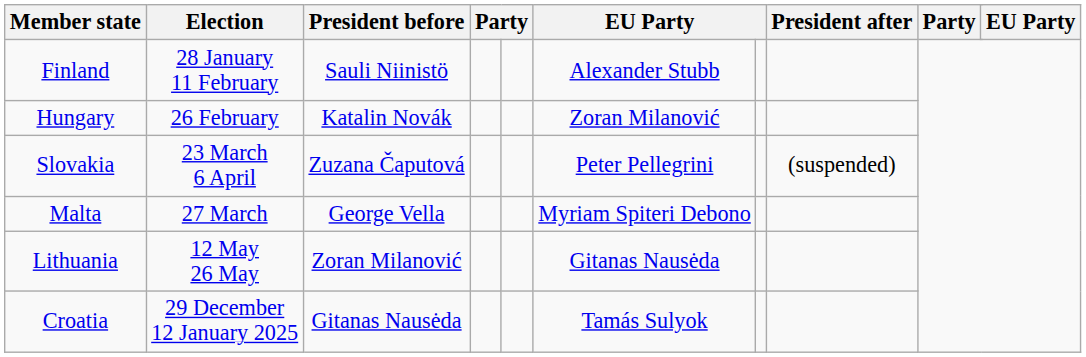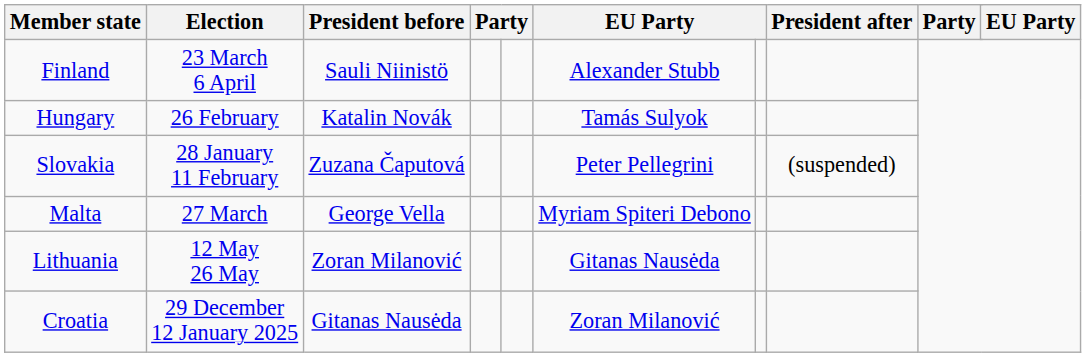 <table class="wikitable" style="text-align:center;">
 <tr>
 <th>Member state</th>
 <th>Election</th>
 <th>President before</th>
 <th colspan="2">Party</th>
 <th colspan="2">EU Party</th>
 <th>President after</th>
 <th colspan="2">Party</th>
 <th colspan="2">EU Party</th>
 </tr>
 <tr>
 <td><a href='#'>Finland</a></td>
-<td><a href='#'>28 January <br> 11 February</a></td>
+<td><a href='#'>23 March<br>6 April</a></td>
 <td><a href='#'>Sauli Niinistö</a></td>
 <td></td>
 <td></td>
 <td><a href='#'>Alexander Stubb</a></td>
 <td></td>
 <td></td>
 </tr>
 <tr>
 <td><a href='#'>Hungary</a></td>
 <td><a href='#'>26 February</a></td>
 <td><a href='#'>Katalin Novák</a></td>
 <td></td>
 <td></td>
-<td><a href='#'>Zoran Milanović</a></td>
+<td><a href='#'>Tamás Sulyok</a></td>
 <td></td>
 <td></td>
 </tr>
 <tr>
 <td><a href='#'>Slovakia</a></td>
-<td><a href='#'>23 March<br>6 April</a></td>
+<td><a href='#'>28 January <br> 11 February</a></td>
 <td><a href='#'>Zuzana Čaputová</a></td>
 <td></td>
 <td></td>
 <td><a href='#'>Peter Pellegrini</a></td>
 <td></td>
 <td> (suspended)</td>
 </tr>
 <tr>
 <td><a href='#'>Malta</a></td>
 <td><a href='#'>27 March</a></td>
 <td><a href='#'>George Vella</a></td>
 <td></td>
 <td></td>
 <td><a href='#'>Myriam Spiteri Debono</a></td>
 <td></td>
 <td></td>
 </tr>
 <tr>
 <td><a href='#'>Lithuania</a></td>
 <td><a href='#'>12 May<br>26 May</a></td>
 <td><a href='#'>Zoran Milanović</a></td>
 <td></td>
 <td></td>
 <td><a href='#'>Gitanas Nausėda</a></td>
 <td></td>
 <td></td>
 </tr>
 <tr>
 <td><a href='#'>Croatia</a></td>
 <td><a href='#'>29 December<br>12 January 2025</a></td>
 <td><a href='#'>Gitanas Nausėda</a></td>
 <td></td>
 <td></td>
-<td><a href='#'>Tamás Sulyok</a></td>
+<td><a href='#'>Zoran Milanović</a></td>
 <td></td>
 <td></td>
 </tr>
 </table>
